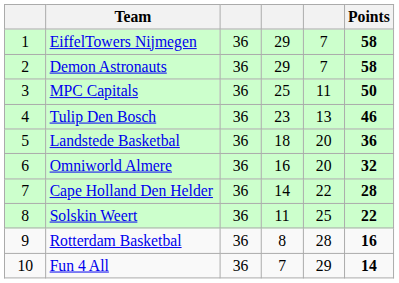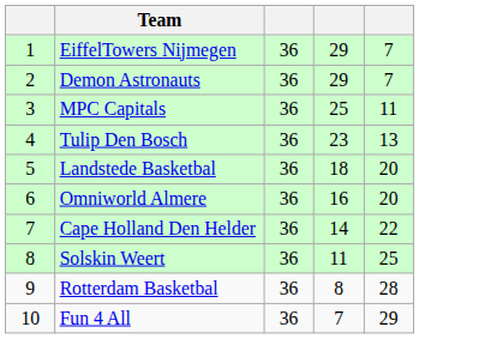 <table class="wikitable" style="text-align: center;">
 <tr>
 <th width=35></th>
 <th width=170>Team</th>
 <th width=35></th>
 <th width=35></th>
 <th width=35></th>
-<th width=35>Points</th>
 </tr>
 <tr style="background:#CCFFCC;">
 <td>1</td>
 <td align=left><a href='#'>EiffelTowers Nijmegen</a></td>
 <td>36</td>
 <td>29</td>
 <td>7</td>
-<td><strong>58</strong></td>
 </tr>
 <tr style="background:#CCFFCC;">
 <td>2</td>
 <td align=left><a href='#'>Demon Astronauts</a></td>
 <td>36</td>
 <td>29</td>
 <td>7</td>
-<td><strong>58</strong></td>
 </tr>
 <tr style="background:#CCFFCC;">
 <td>3</td>
 <td align=left><a href='#'>MPC Capitals</a></td>
 <td>36</td>
 <td>25</td>
 <td>11</td>
-<td><strong>50</strong></td>
 </tr>
 <tr style="background:#CCFFCC;">
 <td>4</td>
 <td align=left><a href='#'>Tulip Den Bosch</a></td>
 <td>36</td>
 <td>23</td>
 <td>13</td>
-<td><strong>46</strong></td>
 </tr>
 <tr style="background:#CCFFCC;">
 <td>5</td>
 <td align=left><a href='#'>Landstede Basketbal</a></td>
 <td>36</td>
 <td>18</td>
 <td>20</td>
-<td><strong>36</strong></td>
 </tr>
 <tr style="background:#CCFFCC;">
 <td>6</td>
 <td align=left><a href='#'>Omniworld Almere</a></td>
 <td>36</td>
 <td>16</td>
 <td>20</td>
-<td><strong>32</strong></td>
 </tr>
 <tr style="background:#CCFFCC;">
 <td>7</td>
 <td align=left><a href='#'>Cape Holland Den Helder</a></td>
 <td>36</td>
 <td>14</td>
 <td>22</td>
-<td><strong>28</strong></td>
 </tr>
 <tr style="background:#CCFFCC;">
 <td>8</td>
 <td align=left><a href='#'>Solskin Weert</a></td>
 <td>36</td>
 <td>11</td>
 <td>25</td>
-<td><strong>22</strong></td>
 </tr>
 <tr>
 <td>9</td>
 <td align=left><a href='#'>Rotterdam Basketbal</a></td>
 <td>36</td>
 <td>8</td>
 <td>28</td>
-<td><strong>16</strong></td>
 </tr>
 <tr style="background:#;">
 <td>10</td>
 <td align=left><a href='#'>Fun 4 All</a></td>
 <td>36</td>
 <td>7</td>
 <td>29</td>
-<td><strong>14</strong></td>
 </tr>
 </table>
